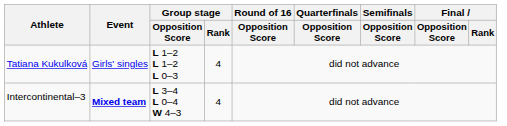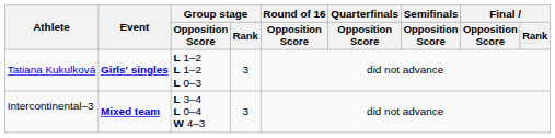 <table class="wikitable" border="1" style="font-size:90%">
 <tr>
 <th rowspan=2>Athlete</th>
 <th rowspan=2>Event</th>
 <th colspan=2>Group stage</th>
 <th>Round of 16</th>
 <th>Quarterfinals</th>
 <th>Semifinals</th>
 <th colspan="2">Final / </th>
 </tr>
 <tr style="font-size:95%">
 <th>Opposition<br>Score</th>
 <th>Rank</th>
 <th>Opposition<br>Score</th>
 <th>Opposition<br>Score</th>
 <th>Opposition<br>Score</th>
 <th>Opposition<br>Score</th>
 <th>Rank</th>
 </tr>
 <tr align=center>
 <td align=left><a href='#'>Tatiana Kukulková</a></td>
-<td align=left><a href='#'>Girls' singles</a></td>
+<td align=left><strong><a href='#'>Girls' singles</a></strong></td>
 <td align=left> <strong>L</strong> 1–2<br> <strong>L</strong> 1–2<br> <strong>L</strong> 0–3</td>
-<td>4</td>
+<td>3</td>
 <td colspan="5">did not advance</td>
 </tr>
 <tr align=center>
 <td align=left>Intercontinental–3<br><br></td>
 <td align=left><strong><a href='#'>Mixed team</a></strong></td>
 <td align=left> <strong>L</strong> 3–4<br> <strong>L</strong> 0–4<br> <strong>W</strong> 4–3</td>
-<td>4</td>
+<td>3</td>
 <td colspan="5">did not advance</td>
 </tr>
 </table>
